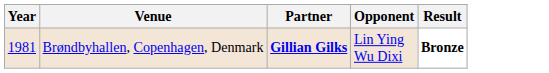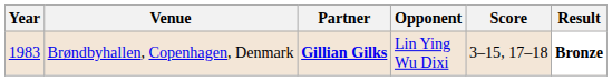 <table class="sortable wikitable" style="font-size: 90%;">
 <tr>
 <th>Year</th>
 <th>Venue</th>
 <th>Partner</th>
 <th>Opponent</th>
+<th>Score</th>
 <th>Result</th>
 </tr>
 <tr style="background:#F3E6D7">
-<td align="center"><a href='#'>1981</a></td>
+<td align="center"><a href='#'>1983</a></td>
 <td align="left"><a href='#'>Brøndbyhallen</a>, <a href='#'>Copenhagen</a>, Denmark</td>
 <td align="left"><strong> <a href='#'>Gillian Gilks</a></strong></td>
 <td align="left"> <a href='#'>Lin Ying</a><br> <a href='#'>Wu Dixi</a></td>
+<td align="left">3–15, 17–18</td>
 <td style="text-align:left; background:white"> <strong>Bronze</strong></td>
 </tr>
 </table>
